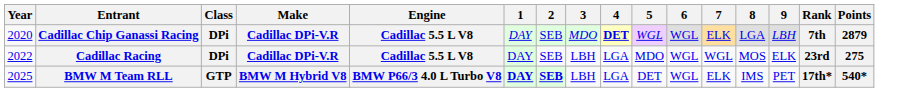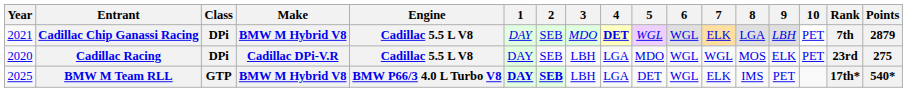 <table class="wikitable" style="text-align:center; font-size:85%">
 <tr>
 <th>Year</th>
 <th>Entrant</th>
 <th>Class</th>
 <th>Make</th>
 <th>Engine</th>
 <th>1</th>
 <th>2</th>
 <th>3</th>
 <th>4</th>
 <th>5</th>
 <th>6</th>
 <th>7</th>
 <th>8</th>
 <th>9</th>
+<th>10</th>
 <th>Rank</th>
 <th>Points</th>
 </tr>
 <tr>
-<td><a href='#'>2020</a></td>
+<td><a href='#'>2021</a></td>
 <th nowrap><a href='#'>Cadillac Chip Ganassi Racing</a></th>
 <th>DPi</th>
-<th nowrap><a href='#'>Cadillac DPi-V.R</a></th>
+<th><a href='#'>BMW M Hybrid V8</a></th>
 <th nowrap><a href='#'>Cadillac</a> 5.5 L V8</th>
 <td style="background:#DFFFDF;"><em><a href='#'>DAY</a></em><br></td>
 <td style="background:#DFFFDF;"><a href='#'>SEB</a><br></td>
 <td style="background:#DFFFDF;"><em><a href='#'>MDO</a></em><br></td>
 <td style="background:#FFFFBF;"><strong><a href='#'>DET</a></strong><br></td>
 <td style="background:#EFCFFF;"><em><a href='#'>WGL</a></em><br></td>
 <td style="background:#DFDFDF;"><a href='#'>WGL</a><br></td>
 <td style="background:#FFDF9F;"><a href='#'>ELK</a><br></td>
 <td style="background:#DFDFDF;"><a href='#'>LGA</a><br></td>
 <td style="background:#DFDFDF;"><em><a href='#'>LBH</a></em><br></td>
+<td style="background:#fff;"><a href='#'>PET</a><br></td>
 <th>7th</th>
 <th>2879</th>
 </tr>
 <tr>
-<td nowrap><a href='#'>2022</a></td>
+<td nowrap><a href='#'>2020</a></td>
 <th nowrap><a href='#'>Cadillac Racing</a></th>
 <th>DPi</th>
 <th nowrap><a href='#'>Cadillac DPi-V.R</a></th>
 <th nowrap><a href='#'>Cadillac</a> 5.5 L V8</th>
 <td style="background:#DFFFDF;"><a href='#'>DAY</a><br></td>
 <td><a href='#'>SEB</a></td>
 <td><a href='#'>LBH</a></td>
 <td><a href='#'>LGA</a></td>
 <td><a href='#'>MDO</a></td>
 <td><a href='#'>WGL</a></td>
 <td><a href='#'>WGL</a></td>
 <td><a href='#'>MOS</a></td>
 <td><a href='#'>ELK</a></td>
+<td><a href='#'>PET</a></td>
 <th>23rd</th>
 <th>275</th>
 </tr>
 <tr>
 <td><a href='#'>2025</a></td>
 <th><a href='#'>BMW M Team RLL</a></th>
 <th>GTP</th>
 <th><a href='#'>BMW M Hybrid V8</a></th>
 <th><a href='#'>BMW P66/3</a> 4.0 L Turbo <a href='#'>V8</a></th>
 <td style="background:#DFFFDF;"><strong><a href='#'>DAY</a></strong><br></td>
 <td style="background:#DFFFDF;"><strong><a href='#'>SEB</a></strong><br></td>
 <td><a href='#'>LBH</a></td>
 <td><a href='#'>LGA</a></td>
 <td><a href='#'>DET</a></td>
 <td><a href='#'>WGL</a></td>
 <td><a href='#'>ELK</a></td>
 <td><a href='#'>IMS</a></td>
 <td><a href='#'>PET</a></td>
+<td></td>
 <th>17th*</th>
 <th>540*</th>
 </tr>
 </table>
